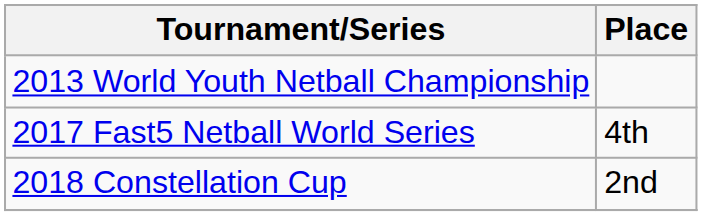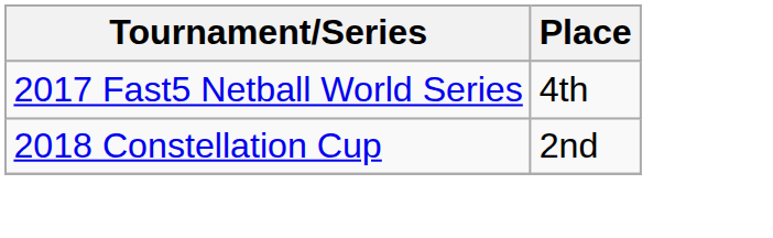 <table class="wikitable collapsible">
 <tr>
 <th>Tournament/Series</th>
 <th>Place</th>
-</tr>
-<tr>
-<td><a href='#'>2013 World Youth Netball Championship</a></td>
-<td></td>
 </tr>
 <tr>
 <td><a href='#'>2017 Fast5 Netball World Series</a></td>
 <td>4th</td>
 </tr>
 <tr>
 <td><a href='#'>2018 Constellation Cup</a></td>
 <td>2nd</td>
 </tr>
 <tr>
 </tr>
 </table>
